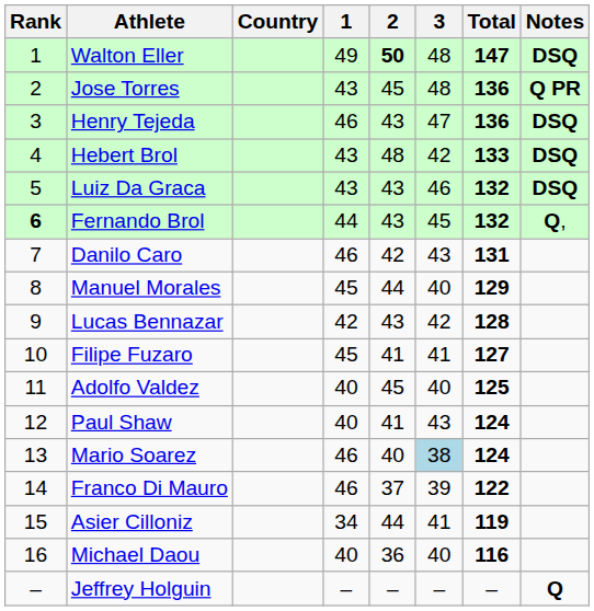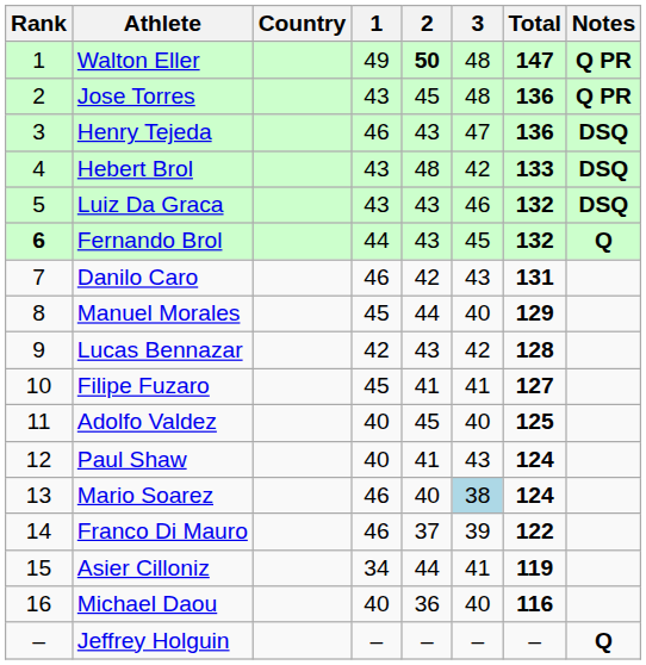 <table class="wikitable sortable" style="text-align:center">
 <tr>
 <th>Rank</th>
 <th>Athlete</th>
 <th>Country</th>
 <th class="unsortable" style="width: 28px">1</th>
 <th class="unsortable" style="width: 28px">2</th>
 <th class="unsortable" style="width: 28px">3</th>
 <th>Total</th>
 <th class="unsortable">Notes</th>
 </tr>
 <tr bgcolor=#ccffcc>
 <td>1</td>
 <td align="left"><a href='#'>Walton Eller</a></td>
 <td align="left"></td>
 <td>49</td>
 <td><strong>50</strong></td>
 <td>48</td>
 <td><strong>147</strong></td>
-<td><strong>DSQ</strong></td>
+<td><strong>Q</strong> <strong>PR</strong></td>
 </tr>
 <tr bgcolor=#ccffcc>
 <td>2</td>
 <td align="left"><a href='#'>Jose Torres</a></td>
 <td align="left"></td>
 <td>43</td>
 <td>45</td>
 <td>48</td>
 <td><strong>136</strong></td>
 <td><strong>Q</strong> <strong>PR</strong></td>
 </tr>
 <tr bgcolor=#ccffcc>
 <td>3</td>
 <td align="left"><a href='#'>Henry Tejeda</a></td>
 <td align="left"></td>
 <td>46</td>
 <td>43</td>
 <td>47</td>
 <td><strong>136</strong></td>
 <td><strong>DSQ</strong></td>
 </tr>
 <tr bgcolor=#ccffcc>
 <td>4</td>
 <td align="left"><a href='#'>Hebert Brol</a></td>
 <td align="left"></td>
 <td>43</td>
 <td>48</td>
 <td>42</td>
 <td><strong>133</strong></td>
 <td><strong>DSQ</strong></td>
 </tr>
 <tr bgcolor=#ccffcc>
 <td>5</td>
 <td align="left"><a href='#'>Luiz Da Graca</a></td>
 <td align="left"></td>
 <td>43</td>
 <td>43</td>
 <td>46</td>
 <td><strong>132</strong></td>
 <td><strong>DSQ</strong></td>
 </tr>
 <tr bgcolor=#ccffcc>
 <td><strong>6</strong></td>
 <td align="left"><a href='#'>Fernando Brol</a></td>
 <td align="left"></td>
 <td>44</td>
 <td>43</td>
 <td>45</td>
 <td><strong>132</strong></td>
-<td><strong>Q</strong>,</td>
+<td><strong>Q</strong></td>
 </tr>
 <tr>
 <td>7</td>
 <td align="left"><a href='#'>Danilo Caro</a></td>
 <td align="left"></td>
 <td>46</td>
 <td>42</td>
 <td>43</td>
 <td><strong>131</strong></td>
 <td></td>
 </tr>
 <tr>
 <td>8</td>
 <td align="left"><a href='#'>Manuel Morales</a></td>
 <td align="left"></td>
 <td>45</td>
 <td>44</td>
 <td>40</td>
 <td><strong>129</strong></td>
 <td></td>
 </tr>
 <tr>
 <td>9</td>
 <td align="left"><a href='#'>Lucas Bennazar</a></td>
 <td align="left"></td>
 <td>42</td>
 <td>43</td>
 <td>42</td>
 <td><strong>128</strong></td>
 <td></td>
 </tr>
 <tr>
 <td>10</td>
 <td align="left"><a href='#'>Filipe Fuzaro</a></td>
 <td align="left"></td>
 <td>45</td>
 <td>41</td>
 <td>41</td>
 <td><strong>127</strong></td>
 <td></td>
 </tr>
 <tr>
 <td>11</td>
 <td align="left"><a href='#'>Adolfo Valdez</a></td>
 <td align="left"></td>
 <td>40</td>
 <td>45</td>
 <td>40</td>
 <td><strong>125</strong></td>
 <td></td>
 </tr>
 <tr>
 <td>12</td>
 <td align="left"><a href='#'>Paul Shaw</a></td>
 <td align="left"></td>
 <td>40</td>
 <td>41</td>
 <td>43</td>
 <td><strong>124</strong></td>
 <td></td>
 </tr>
 <tr>
 <td>13</td>
 <td align="left"><a href='#'>Mario Soarez</a></td>
 <td align="left"></td>
 <td>46</td>
 <td>40</td>
 <td style="background: lightblue;">38</td>
 <td><strong>124</strong></td>
 <td></td>
 </tr>
 <tr>
 <td>14</td>
 <td align="left"><a href='#'>Franco Di Mauro</a></td>
 <td align="left"></td>
 <td>46</td>
 <td>37</td>
 <td>39</td>
 <td><strong>122</strong></td>
 <td></td>
 </tr>
 <tr>
 <td>15</td>
 <td align="left"><a href='#'>Asier Cilloniz</a></td>
 <td align="left"></td>
 <td>34</td>
 <td>44</td>
 <td>41</td>
 <td><strong>119</strong></td>
 <td></td>
 </tr>
 <tr>
 <td>16</td>
 <td align="left"><a href='#'>Michael Daou</a></td>
 <td align="left"></td>
 <td>40</td>
 <td>36</td>
 <td>40</td>
 <td><strong>116</strong></td>
 <td></td>
 </tr>
 <tr>
 <td>–</td>
 <td align="left"><a href='#'>Jeffrey Holguin</a></td>
 <td align="left"></td>
 <td>–</td>
 <td>–</td>
 <td>–</td>
 <td>–</td>
 <td><strong>Q</strong></td>
 </tr>
 </table>
